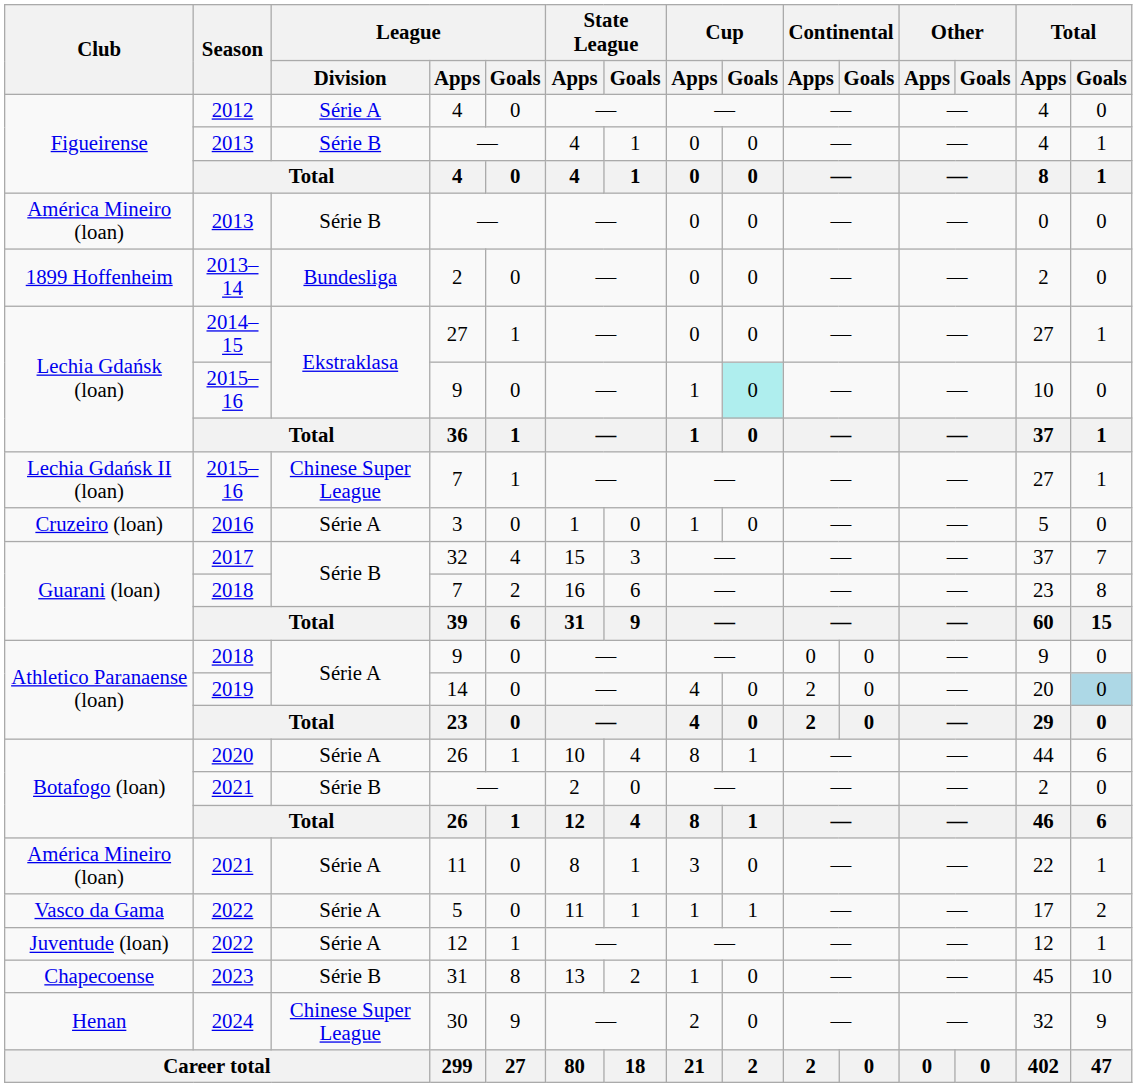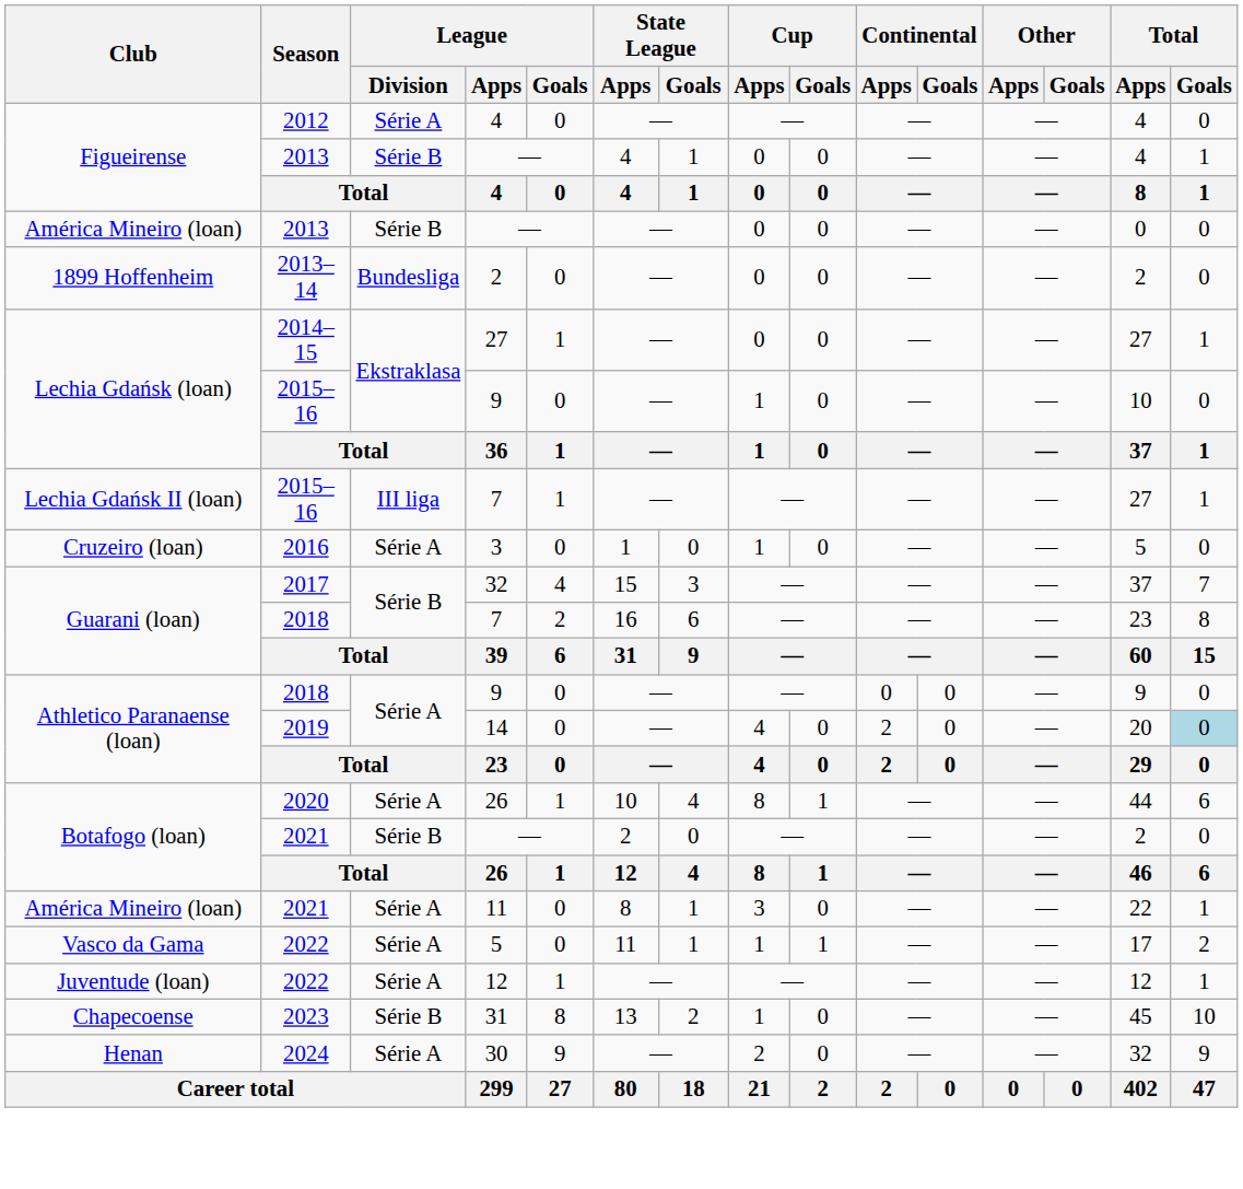 <table class="wikitable" style="text-align: center;">
 <tr>
 <th rowspan="2">Club</th>
 <th rowspan="2">Season</th>
 <th colspan="3">League</th>
 <th colspan="2">State League</th>
 <th colspan="2">Cup</th>
 <th colspan="2">Continental</th>
 <th colspan="2">Other</th>
 <th colspan="2">Total</th>
 </tr>
 <tr>
 <th>Division</th>
 <th>Apps</th>
 <th>Goals</th>
 <th>Apps</th>
 <th>Goals</th>
 <th>Apps</th>
 <th>Goals</th>
 <th>Apps</th>
 <th>Goals</th>
 <th>Apps</th>
 <th>Goals</th>
 <th>Apps</th>
 <th>Goals</th>
 </tr>
 <tr>
 <td rowspan="3"><a href='#'>Figueirense</a></td>
 <td><a href='#'>2012</a></td>
 <td><a href='#'>Série A</a></td>
 <td>4</td>
 <td>0</td>
 <td colspan="2">—</td>
 <td colspan="2">—</td>
 <td colspan="2">—</td>
 <td colspan="2">—</td>
 <td>4</td>
 <td>0</td>
 </tr>
 <tr>
 <td><a href='#'>2013</a></td>
 <td><a href='#'>Série B</a></td>
 <td colspan="2">—</td>
 <td>4</td>
 <td>1</td>
 <td>0</td>
 <td>0</td>
 <td colspan="2">—</td>
 <td colspan="2">—</td>
 <td>4</td>
 <td>1</td>
 </tr>
 <tr>
 <th colspan="2">Total</th>
 <th>4</th>
 <th>0</th>
 <th>4</th>
 <th>1</th>
 <th>0</th>
 <th>0</th>
 <th colspan="2">—</th>
 <th colspan="2">—</th>
 <th>8</th>
 <th>1</th>
 </tr>
 <tr>
 <td><a href='#'>América Mineiro</a> (loan)</td>
 <td><a href='#'>2013</a></td>
 <td>Série B</td>
 <td colspan="2">—</td>
 <td colspan="2">—</td>
 <td>0</td>
 <td>0</td>
 <td colspan="2">—</td>
 <td colspan="2">—</td>
 <td>0</td>
 <td>0</td>
 </tr>
 <tr>
 <td><a href='#'>1899 Hoffenheim</a></td>
 <td><a href='#'>2013–14</a></td>
 <td><a href='#'>Bundesliga</a></td>
 <td>2</td>
 <td>0</td>
 <td colspan="2">—</td>
 <td>0</td>
 <td>0</td>
 <td colspan="2">—</td>
 <td colspan="2">—</td>
 <td>2</td>
 <td>0</td>
 </tr>
 <tr>
 <td rowspan="3"><a href='#'>Lechia Gdańsk</a> (loan)</td>
 <td><a href='#'>2014–15</a></td>
 <td rowspan="2"><a href='#'>Ekstraklasa</a></td>
 <td>27</td>
 <td>1</td>
 <td colspan="2">—</td>
 <td>0</td>
 <td>0</td>
 <td colspan="2">—</td>
 <td colspan="2">—</td>
 <td>27</td>
 <td>1</td>
 </tr>
 <tr>
 <td><a href='#'>2015–16</a></td>
 <td>9</td>
 <td>0</td>
 <td colspan="2">—</td>
 <td>1</td>
-<td style="background: paleturquoise;">0</td>
+<td>0</td>
 <td colspan="2">—</td>
 <td colspan="2">—</td>
 <td>10</td>
 <td>0</td>
 </tr>
 <tr>
 <th colspan="2">Total</th>
 <th>36</th>
 <th>1</th>
 <th colspan="2">—</th>
 <th>1</th>
 <th>0</th>
 <th colspan="2">—</th>
 <th colspan="2">—</th>
 <th>37</th>
 <th>1</th>
 </tr>
 <tr>
 <td><a href='#'>Lechia Gdańsk II</a> (loan)</td>
 <td><a href='#'>2015–16</a></td>
-<td><a href='#'>Chinese Super League</a></td>
+<td><a href='#'>III liga</a></td>
 <td>7</td>
 <td>1</td>
 <td colspan="2">—</td>
 <td colspan="2">—</td>
 <td colspan="2">—</td>
 <td colspan="2">—</td>
 <td>27</td>
 <td>1</td>
 </tr>
 <tr>
 <td><a href='#'>Cruzeiro</a> (loan)</td>
 <td><a href='#'>2016</a></td>
 <td>Série A</td>
 <td>3</td>
 <td>0</td>
 <td>1</td>
 <td>0</td>
 <td>1</td>
 <td>0</td>
 <td colspan="2">—</td>
 <td colspan="2">—</td>
 <td>5</td>
 <td>0</td>
 </tr>
 <tr>
 <td rowspan="3"><a href='#'>Guarani</a> (loan)</td>
 <td><a href='#'>2017</a></td>
 <td rowspan="2">Série B</td>
 <td>32</td>
 <td>4</td>
 <td>15</td>
 <td>3</td>
 <td colspan="2">—</td>
 <td colspan="2">—</td>
 <td colspan="2">—</td>
 <td>37</td>
 <td>7</td>
 </tr>
 <tr>
 <td><a href='#'>2018</a></td>
 <td>7</td>
 <td>2</td>
 <td>16</td>
 <td>6</td>
 <td colspan="2">—</td>
 <td colspan="2">—</td>
 <td colspan="2">—</td>
 <td>23</td>
 <td>8</td>
 </tr>
 <tr>
 <th colspan="2">Total</th>
 <th>39</th>
 <th>6</th>
 <th>31</th>
 <th>9</th>
 <th colspan="2">—</th>
 <th colspan="2">—</th>
 <th colspan="2">—</th>
 <th>60</th>
 <th>15</th>
 </tr>
 <tr>
 <td rowspan="3"><a href='#'>Athletico Paranaense</a> (loan)</td>
 <td><a href='#'>2018</a></td>
 <td rowspan="2">Série A</td>
 <td>9</td>
 <td>0</td>
 <td colspan="2">—</td>
 <td colspan="2">—</td>
 <td>0</td>
 <td>0</td>
 <td colspan="2">—</td>
 <td>9</td>
 <td>0</td>
 </tr>
 <tr>
 <td><a href='#'>2019</a></td>
 <td>14</td>
 <td>0</td>
 <td colspan="2">—</td>
 <td>4</td>
 <td>0</td>
 <td>2</td>
 <td>0</td>
 <td colspan="2">—</td>
 <td>20</td>
 <td style="background: lightblue;">0</td>
 </tr>
 <tr>
 <th colspan="2">Total</th>
 <th>23</th>
 <th>0</th>
 <th colspan="2">—</th>
 <th>4</th>
 <th>0</th>
 <th>2</th>
 <th>0</th>
 <th colspan="2">—</th>
 <th>29</th>
 <th>0</th>
 </tr>
 <tr>
 <td rowspan="3"><a href='#'>Botafogo</a> (loan)</td>
 <td><a href='#'>2020</a></td>
 <td>Série A</td>
 <td>26</td>
 <td>1</td>
 <td>10</td>
 <td>4</td>
 <td>8</td>
 <td>1</td>
 <td colspan="2">—</td>
 <td colspan="2">—</td>
 <td>44</td>
 <td>6</td>
 </tr>
 <tr>
 <td><a href='#'>2021</a></td>
 <td>Série B</td>
 <td colspan="2">—</td>
 <td>2</td>
 <td>0</td>
 <td colspan="2">—</td>
 <td colspan="2">—</td>
 <td colspan="2">—</td>
 <td>2</td>
 <td>0</td>
 </tr>
 <tr>
 <th colspan="2">Total</th>
 <th>26</th>
 <th>1</th>
 <th>12</th>
 <th>4</th>
 <th>8</th>
 <th>1</th>
 <th colspan="2">—</th>
 <th colspan="2">—</th>
 <th>46</th>
 <th>6</th>
 </tr>
 <tr>
 <td><a href='#'>América Mineiro</a> (loan)</td>
 <td><a href='#'>2021</a></td>
 <td>Série A</td>
 <td>11</td>
 <td>0</td>
 <td>8</td>
 <td>1</td>
 <td>3</td>
 <td>0</td>
 <td colspan="2">—</td>
 <td colspan="2">—</td>
 <td>22</td>
 <td>1</td>
 </tr>
 <tr>
 <td><a href='#'>Vasco da Gama</a></td>
 <td><a href='#'>2022</a></td>
 <td>Série A</td>
 <td>5</td>
 <td>0</td>
 <td>11</td>
 <td>1</td>
 <td>1</td>
 <td>1</td>
 <td colspan="2">—</td>
 <td colspan="2">—</td>
 <td>17</td>
 <td>2</td>
 </tr>
 <tr>
 <td><a href='#'>Juventude</a> (loan)</td>
 <td><a href='#'>2022</a></td>
 <td>Série A</td>
 <td>12</td>
 <td>1</td>
 <td colspan="2">—</td>
 <td colspan="2">—</td>
 <td colspan="2">—</td>
 <td colspan="2">—</td>
 <td>12</td>
 <td>1</td>
 </tr>
 <tr>
 <td><a href='#'>Chapecoense</a></td>
 <td><a href='#'>2023</a></td>
 <td>Série B</td>
 <td>31</td>
 <td>8</td>
 <td>13</td>
 <td>2</td>
 <td>1</td>
 <td>0</td>
 <td colspan="2">—</td>
 <td colspan="2">—</td>
 <td>45</td>
 <td>10</td>
 </tr>
 <tr>
 <td><a href='#'>Henan</a></td>
 <td><a href='#'>2024</a></td>
-<td><a href='#'>Chinese Super League</a></td>
+<td>Série A</td>
 <td>30</td>
 <td>9</td>
 <td colspan="2">—</td>
 <td>2</td>
 <td>0</td>
 <td colspan="2">—</td>
 <td colspan="2">—</td>
 <td>32</td>
 <td>9</td>
 </tr>
 <tr>
 <th colspan="3"><strong>Career total</strong></th>
 <th>299</th>
 <th>27</th>
 <th>80</th>
 <th>18</th>
 <th>21</th>
 <th>2</th>
 <th>2</th>
 <th>0</th>
 <th>0</th>
 <th>0</th>
 <th>402</th>
 <th>47</th>
 </tr>
 </table>
